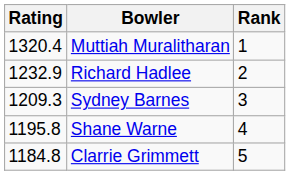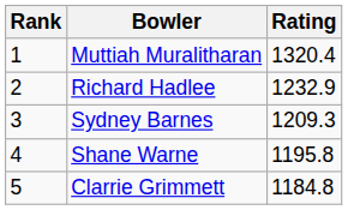 <table class="wikitable">
 <tr>
+<th>Rank</th>
+<th>Bowler</th>
 <th>Rating</th>
-<th>Bowler</th>
-<th>Rank</th>
 </tr>
 <tr>
+<td>1</td>
+<td> <a href='#'>Muttiah Muralitharan</a></td>
 <td>1320.4</td>
-<td> <a href='#'>Muttiah Muralitharan</a></td>
-<td>1</td>
 </tr>
 <tr>
+<td>2</td>
+<td> <a href='#'>Richard Hadlee</a></td>
 <td>1232.9</td>
-<td> <a href='#'>Richard Hadlee</a></td>
-<td>2</td>
 </tr>
 <tr>
+<td>3</td>
+<td> <a href='#'>Sydney Barnes</a></td>
 <td>1209.3</td>
-<td> <a href='#'>Sydney Barnes</a></td>
-<td>3</td>
 </tr>
 <tr>
+<td>4</td>
+<td> <a href='#'>Shane Warne</a></td>
 <td>1195.8</td>
-<td> <a href='#'>Shane Warne</a></td>
-<td>4</td>
 </tr>
 <tr>
+<td>5</td>
+<td> <a href='#'>Clarrie Grimmett</a></td>
 <td>1184.8</td>
-<td> <a href='#'>Clarrie Grimmett</a></td>
-<td>5</td>
 </tr>
 </table>
